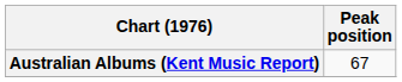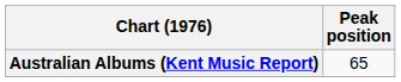 <table class="wikitable sortable plainrowheaders" style="text-align:center;">
 <tr>
 <th scope="col">Chart (1976)</th>
 <th scope="col">Peak<br>position</th>
 </tr>
 <tr>
 <th scope="row">Australian Albums (<a href='#'>Kent Music Report</a>)</th>
-<td>67</td>
+<td>65</td>
 </tr>
 <tr>
 </tr>
 <tr>
 </tr>
 </table>
